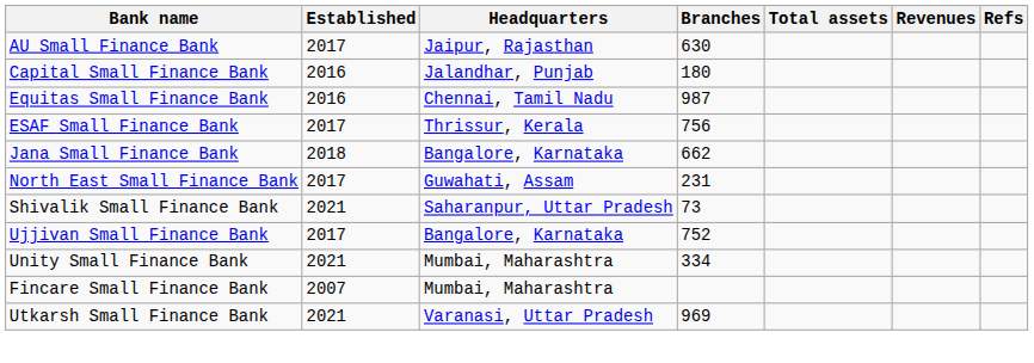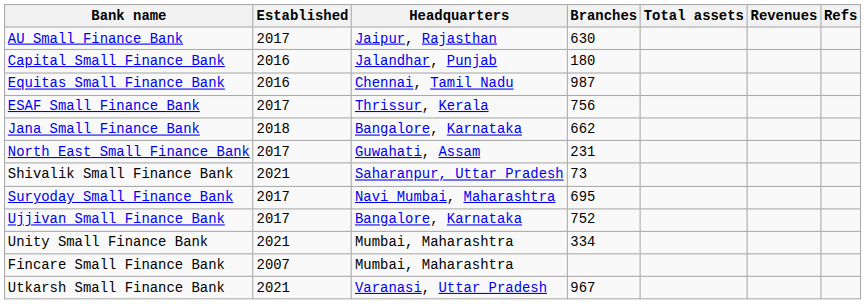 <table class="wikitable sortable" 90%;>
 <tr>
 <th>Bank name</th>
 <th>Established</th>
 <th>Headquarters</th>
 <th>Branches</th>
 <th>Total assets</th>
 <th>Revenues</th>
 <th class="unsortable">Refs</th>
 </tr>
 <tr>
 <td><a href='#'>AU Small Finance Bank</a></td>
 <td>2017</td>
 <td><a href='#'>Jaipur</a>, <a href='#'>Rajasthan</a></td>
 <td>630</td>
 <td></td>
 <td></td>
 <td></td>
 </tr>
 <tr>
 <td><a href='#'>Capital Small Finance Bank</a></td>
 <td>2016</td>
 <td><a href='#'>Jalandhar</a>, <a href='#'>Punjab</a></td>
 <td>180</td>
 <td></td>
 <td></td>
 <td></td>
 </tr>
 <tr>
 <td><a href='#'>Equitas Small Finance Bank</a></td>
 <td>2016</td>
 <td><a href='#'>Chennai</a>, <a href='#'>Tamil Nadu</a></td>
 <td>987</td>
 <td></td>
 <td></td>
 <td></td>
 </tr>
 <tr>
 <td><a href='#'>ESAF Small Finance Bank</a></td>
 <td>2017</td>
 <td><a href='#'>Thrissur</a>, <a href='#'>Kerala</a></td>
 <td>756</td>
 <td></td>
 <td></td>
 <td></td>
 </tr>
 <tr>
 <td><a href='#'>Jana Small Finance Bank</a></td>
 <td>2018</td>
 <td><a href='#'>Bangalore</a>, <a href='#'>Karnataka</a></td>
 <td>662</td>
 <td></td>
 <td></td>
 <td></td>
 </tr>
 <tr>
 <td><a href='#'>North East Small Finance Bank</a></td>
 <td>2017</td>
 <td><a href='#'>Guwahati</a>, <a href='#'>Assam</a></td>
 <td>231</td>
 <td></td>
 <td></td>
 <td></td>
 </tr>
 <tr>
 <td>Shivalik Small Finance Bank</td>
 <td>2021</td>
 <td><a href='#'>Saharanpur, Uttar Pradesh</a></td>
 <td>73</td>
 <td></td>
 <td></td>
 <td></td>
 </tr>
 <tr>
+<td><a href='#'>Suryoday Small Finance Bank</a></td>
+<td>2017</td>
+<td><a href='#'>Navi Mumbai</a>, <a href='#'>Maharashtra</a></td>
+<td>695</td>
+<td></td>
+<td></td>
+<td></td>
+</tr>
+<tr>
 <td><a href='#'>Ujjivan Small Finance Bank</a></td>
 <td>2017</td>
 <td><a href='#'>Bangalore</a>, <a href='#'>Karnataka</a></td>
 <td>752</td>
 <td></td>
 <td></td>
 <td></td>
 </tr>
 <tr>
 <td>Unity Small Finance Bank</td>
 <td>2021</td>
 <td>Mumbai, Maharashtra</td>
 <td>334</td>
 <td></td>
 <td></td>
 <td></td>
 </tr>
 <tr>
 <td>Fincare Small Finance Bank</td>
 <td>2007</td>
 <td>Mumbai, Maharashtra</td>
 <td></td>
 <td></td>
 <td></td>
 <td></td>
 </tr>
 <tr>
 <td>Utkarsh Small Finance Bank</td>
 <td>2021</td>
 <td><a href='#'>Varanasi</a>, <a href='#'>Uttar Pradesh</a></td>
-<td>969</td>
+<td>967</td>
 <td></td>
 <td></td>
 <td></td>
 </tr>
 </table>
